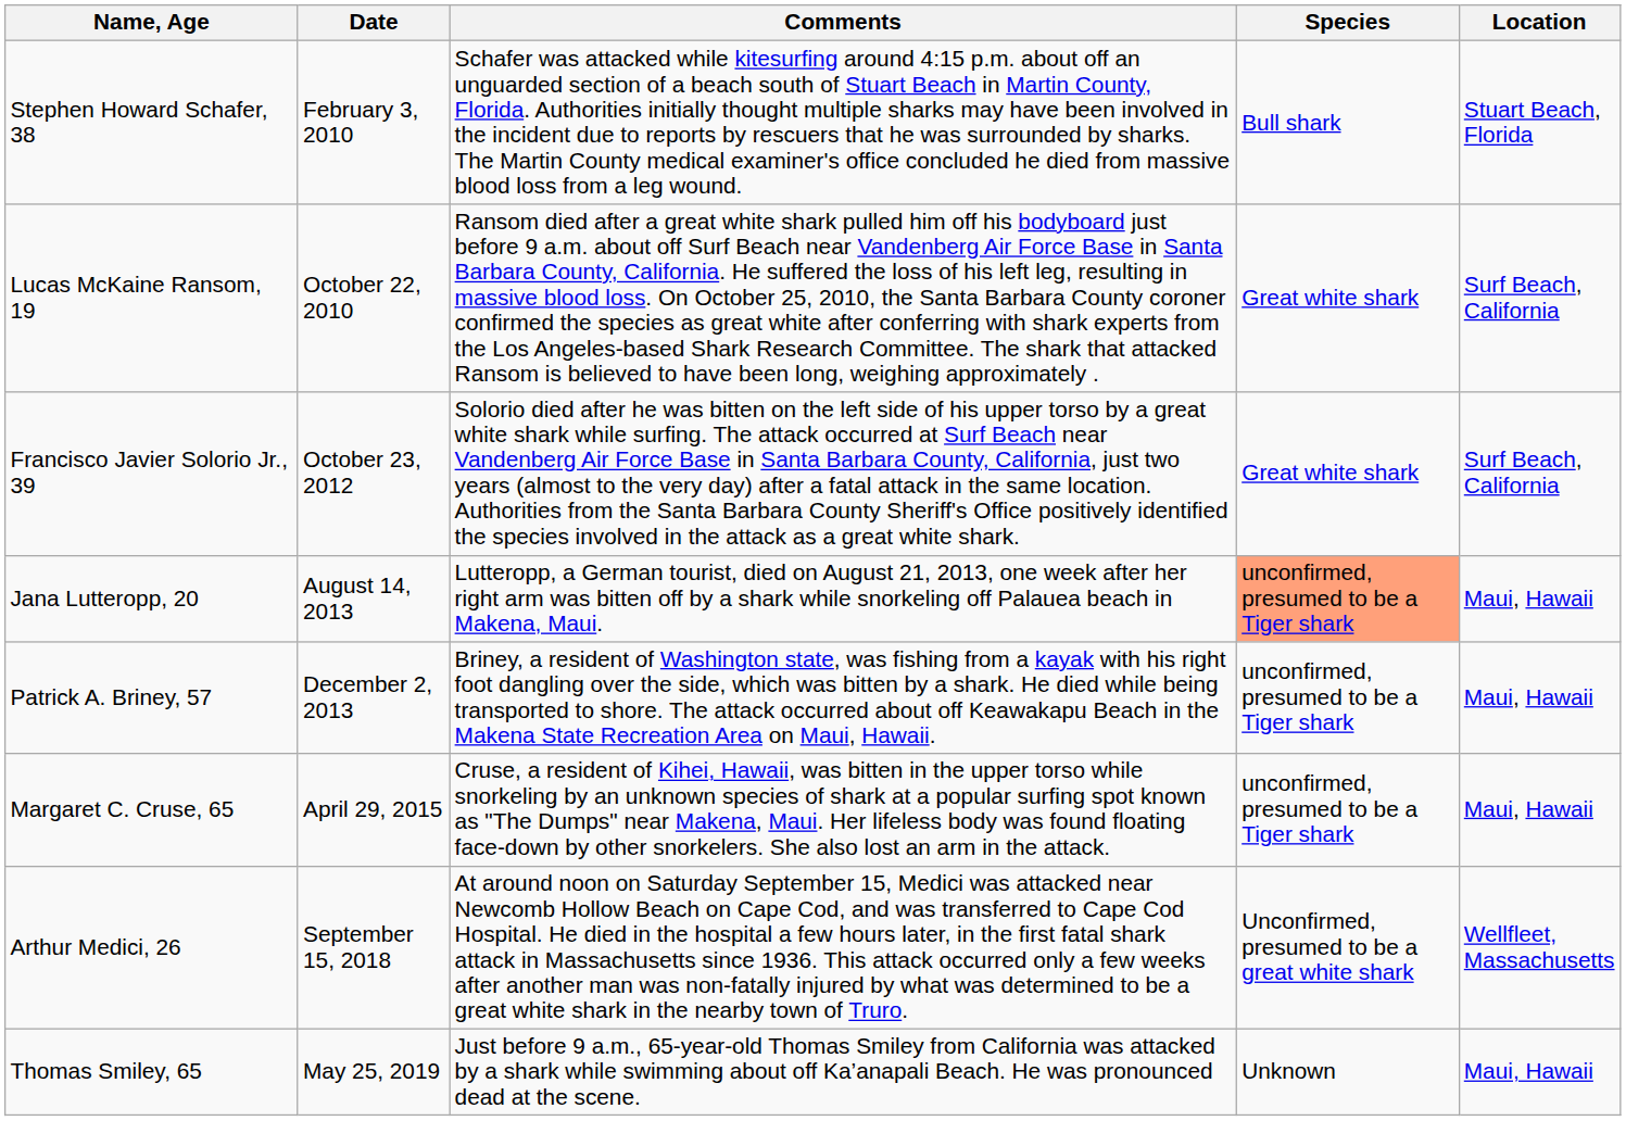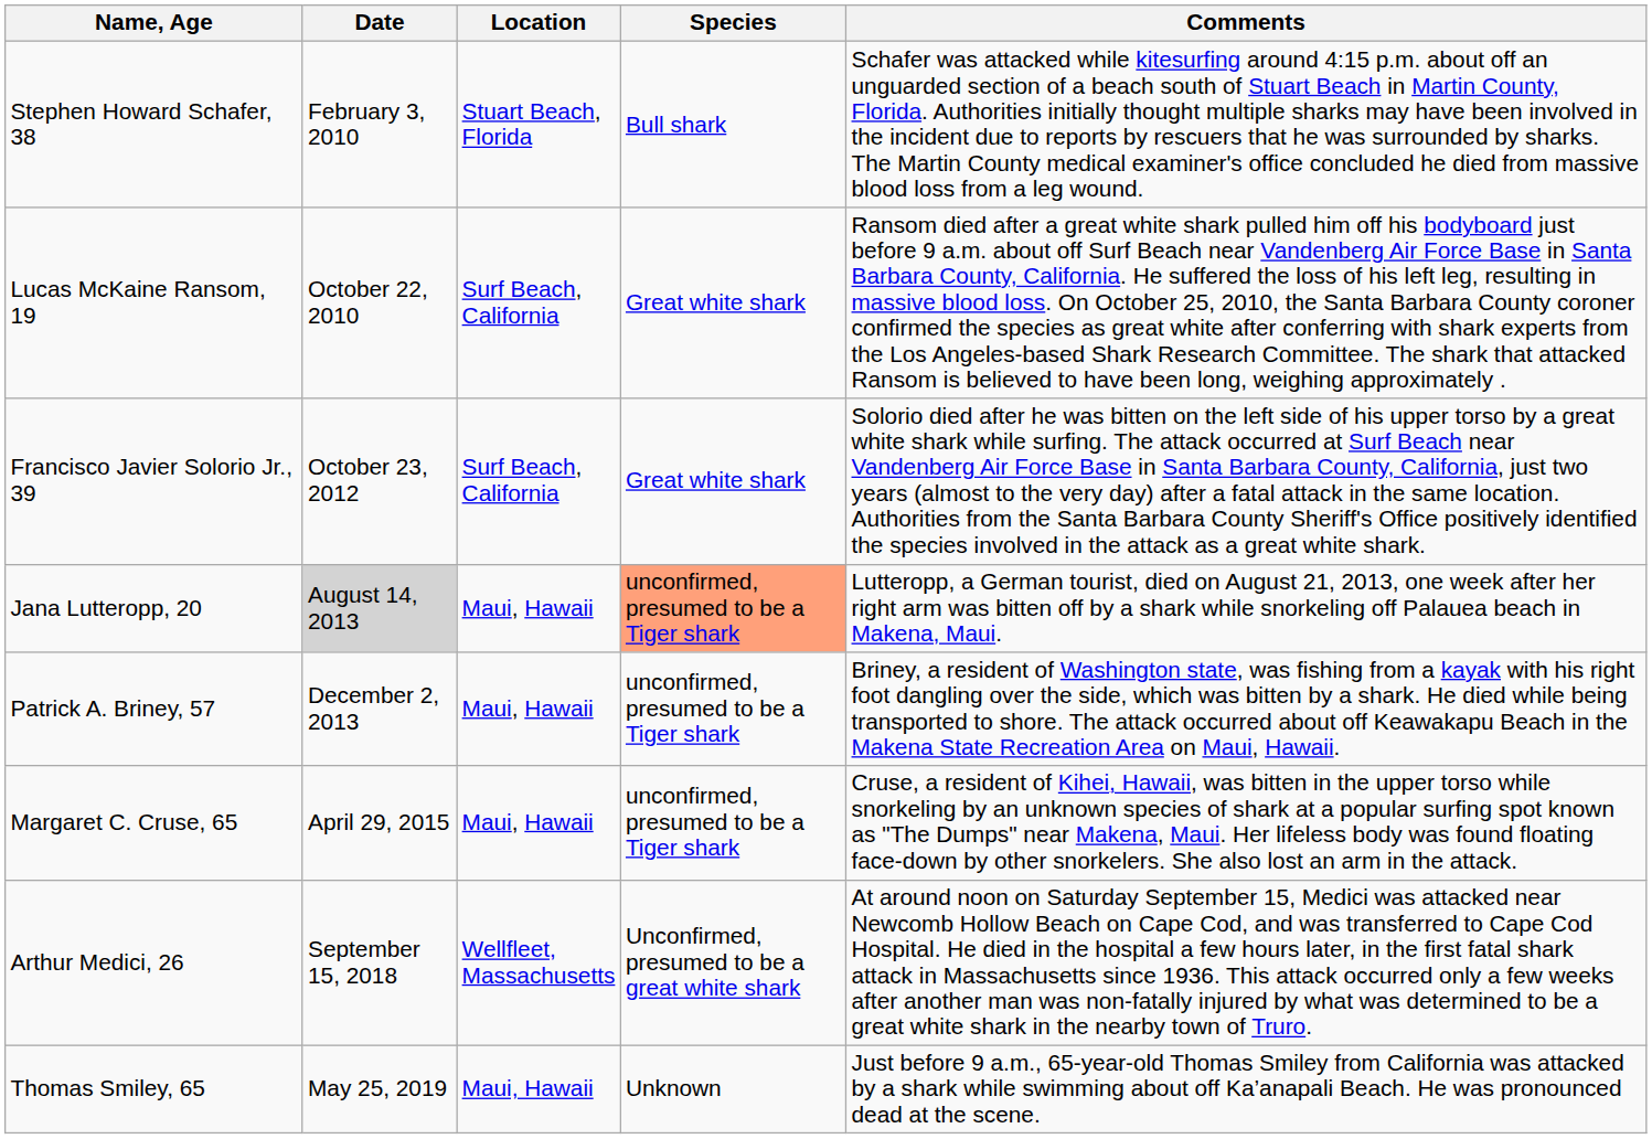 <table class="wikitable">
 <tr>
 <th width="200">Name, Age</th>
 <th width="100">Date</th>
+<th width="100">Location</th>
+<th width="150">Species</th>
 <th width="550">Comments</th>
-<th width="150">Species</th>
-<th width="100">Location</th>
 </tr>
 <tr>
 <td>Stephen Howard Schafer, 38</td>
 <td>February 3, 2010</td>
+<td><a href='#'>Stuart Beach</a>, <a href='#'>Florida</a></td>
+<td><a href='#'>Bull shark</a></td>
 <td>Schafer was attacked while <a href='#'>kitesurfing</a> around 4:15 p.m. about  off an unguarded section of a beach south of <a href='#'>Stuart Beach</a> in <a href='#'>Martin County, Florida</a>. Authorities initially thought multiple sharks may have been involved in the incident due to reports by rescuers that he was surrounded by sharks. The Martin County medical examiner's office concluded he died from massive blood loss from a leg wound.</td>
-<td><a href='#'>Bull shark</a></td>
-<td><a href='#'>Stuart Beach</a>, <a href='#'>Florida</a></td>
 </tr>
 <tr>
 <td>Lucas McKaine Ransom, 19</td>
 <td>October 22, 2010</td>
+<td><a href='#'>Surf Beach</a>, <a href='#'>California</a></td>
+<td><a href='#'>Great white shark</a></td>
 <td>Ransom died after a great white shark pulled him off his <a href='#'>bodyboard</a> just before 9 a.m. about  off Surf Beach near <a href='#'>Vandenberg Air Force Base</a> in <a href='#'>Santa Barbara County, California</a>. He suffered the loss of his left leg, resulting in <a href='#'>massive blood loss</a>. On October 25, 2010, the Santa Barbara County coroner confirmed the species as great white after conferring with shark experts from the Los Angeles-based Shark Research Committee. The shark that attacked Ransom is believed to have been  long, weighing approximately .</td>
-<td><a href='#'>Great white shark</a></td>
-<td><a href='#'>Surf Beach</a>, <a href='#'>California</a></td>
 </tr>
 <tr>
 <td>Francisco Javier Solorio Jr., 39</td>
 <td>October 23, 2012</td>
+<td><a href='#'>Surf Beach</a>, <a href='#'>California</a></td>
+<td><a href='#'>Great white shark</a></td>
 <td>Solorio died after he was bitten on the left side of his upper torso by a great white shark while surfing. The attack occurred at <a href='#'>Surf Beach</a> near <a href='#'>Vandenberg Air Force Base</a> in <a href='#'>Santa Barbara County, California</a>, just two years (almost to the very day) after a fatal attack in the same location. Authorities from the Santa Barbara County Sheriff's Office positively identified the species involved in the attack as a  great white shark.</td>
-<td><a href='#'>Great white shark</a></td>
-<td><a href='#'>Surf Beach</a>, <a href='#'>California</a></td>
 </tr>
 <tr>
 <td>Jana Lutteropp, 20</td>
-<td>August 14, 2013</td>
+<td style="background: lightgrey;">August 14, 2013</td>
+<td><a href='#'>Maui</a>, <a href='#'>Hawaii</a></td>
+<td style="background: lightsalmon;">unconfirmed, presumed to be a <a href='#'>Tiger shark</a></td>
 <td>Lutteropp, a German tourist, died on August 21, 2013, one week after her right arm was bitten off by a shark while snorkeling  off Palauea beach in <a href='#'>Makena, Maui</a>.</td>
-<td style="background: lightsalmon;">unconfirmed, presumed to be a <a href='#'>Tiger shark</a></td>
-<td><a href='#'>Maui</a>, <a href='#'>Hawaii</a></td>
 </tr>
 <tr>
 <td>Patrick A. Briney, 57</td>
 <td>December 2, 2013</td>
+<td><a href='#'>Maui</a>, <a href='#'>Hawaii</a></td>
+<td>unconfirmed, presumed to be a <a href='#'>Tiger shark</a></td>
 <td>Briney, a resident of <a href='#'>Washington state</a>, was fishing from a <a href='#'>kayak</a> with his right foot dangling over the side, which was bitten by a shark. He died while being transported to shore. The attack occurred about  off Keawakapu Beach in the <a href='#'>Makena State Recreation Area</a> on <a href='#'>Maui</a>, <a href='#'>Hawaii</a>.</td>
-<td>unconfirmed, presumed to be a <a href='#'>Tiger shark</a></td>
-<td><a href='#'>Maui</a>, <a href='#'>Hawaii</a></td>
 </tr>
 <tr>
 <td>Margaret C. Cruse, 65</td>
 <td>April 29, 2015</td>
+<td><a href='#'>Maui</a>, <a href='#'>Hawaii</a></td>
+<td>unconfirmed, presumed to be a <a href='#'>Tiger shark</a></td>
 <td>Cruse, a resident of <a href='#'>Kihei, Hawaii</a>, was bitten in the upper torso while snorkeling by an unknown species of shark at a popular surfing spot known as "The Dumps" near <a href='#'>Makena</a>, <a href='#'>Maui</a>. Her lifeless body was found floating face-down by other snorkelers. She also lost an arm in the attack.</td>
-<td>unconfirmed, presumed to be a <a href='#'>Tiger shark</a></td>
-<td><a href='#'>Maui</a>, <a href='#'>Hawaii</a></td>
 </tr>
 <tr>
 <td>Arthur Medici, 26</td>
 <td>September 15, 2018</td>
+<td><a href='#'>Wellfleet, Massachusetts</a></td>
+<td>Unconfirmed, presumed to be a <a href='#'>great white shark</a></td>
 <td>At around noon on Saturday September 15, Medici was attacked near Newcomb Hollow Beach on Cape Cod, and was transferred to Cape Cod Hospital. He died in the hospital a few hours later, in the first fatal shark attack in Massachusetts since 1936. This attack occurred only a few weeks after another man was non-fatally injured by what was determined to be a great white shark in the nearby town of <a href='#'>Truro</a>.</td>
-<td>Unconfirmed, presumed to be a <a href='#'>great white shark</a></td>
-<td><a href='#'>Wellfleet, Massachusetts</a></td>
 </tr>
 <tr>
 <td>Thomas Smiley, 65</td>
 <td>May 25, 2019</td>
+<td><a href='#'>Maui, Hawaii</a></td>
+<td>Unknown</td>
 <td>Just before 9 a.m., 65-year-old Thomas Smiley from California was attacked by a shark while swimming about  off Ka’anapali Beach. He was pronounced dead at the scene.</td>
-<td>Unknown</td>
-<td><a href='#'>Maui, Hawaii</a></td>
 </tr>
 </table>
